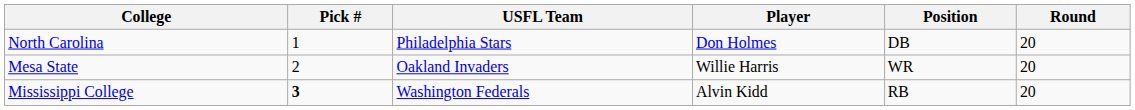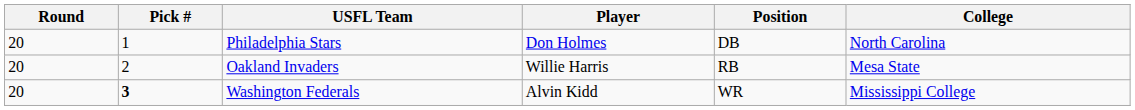 <table class="wikitable sortable sortable" style="width: 90%">
 <tr>
-<th>College</th>
+<th>Round</th>
 <th>Pick #</th>
 <th>USFL Team</th>
 <th>Player</th>
 <th>Position</th>
-<th>Round</th>
+<th>College</th>
 </tr>
 <tr>
-<td><a href='#'>North Carolina</a></td>
+<td>20</td>
 <td>1</td>
 <td><a href='#'>Philadelphia Stars</a></td>
 <td><a href='#'>Don Holmes</a></td>
 <td>DB</td>
-<td>20</td>
+<td><a href='#'>North Carolina</a></td>
 </tr>
 <tr>
-<td><a href='#'>Mesa State</a></td>
+<td>20</td>
 <td>2</td>
 <td><a href='#'>Oakland Invaders</a></td>
 <td>Willie Harris</td>
-<td>WR</td>
-<td>20</td>
+<td>RB</td>
+<td><a href='#'>Mesa State</a></td>
 </tr>
 <tr>
-<td><a href='#'>Mississippi College</a></td>
+<td>20</td>
 <td><strong>3</strong></td>
 <td><a href='#'>Washington Federals</a></td>
 <td>Alvin Kidd</td>
-<td>RB</td>
-<td>20</td>
+<td>WR</td>
+<td><a href='#'>Mississippi College</a></td>
 </tr>
 </table>
